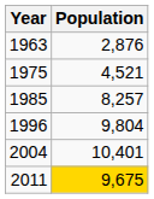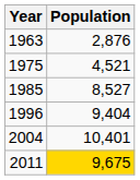 <table class="wikitable" style="line-height:1.1em;">
 <tr>
 <th>Year</th>
 <th>Population</th>
 </tr>
 <tr align="right">
 <td>1963</td>
 <td>2,876</td>
 </tr>
 <tr align="right">
 <td>1975</td>
 <td>4,521</td>
 </tr>
 <tr align="right">
 <td>1985</td>
-<td>8,257</td>
+<td>8,527</td>
 </tr>
 <tr align="right">
 <td>1996</td>
-<td>9,804</td>
+<td>9,404</td>
 </tr>
 <tr align="right">
 <td>2004</td>
 <td>10,401</td>
 </tr>
 <tr align="right">
 <td>2011</td>
 <td style="background: gold;">9,675</td>
 </tr>
 </table>
